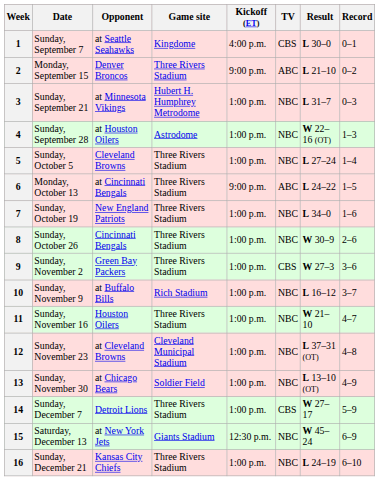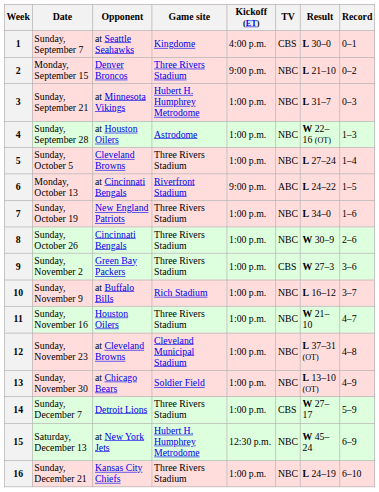 <table class="wikitable">
 <tr style="background:pink;">
 <th>Week</th>
 <th>Date</th>
 <th>Opponent</th>
 <th>Game site</th>
 <th>Kickoff <small>(<a href='#'>ET</a>)</small></th>
 <th>TV</th>
 <th>Result</th>
 <th>Record</th>
 </tr>
 <tr style="background:#ffdddd;">
 <th>1</th>
 <td>Sunday, September 7</td>
 <td>at <a href='#'>Seattle Seahawks</a></td>
 <td><a href='#'>Kingdome</a></td>
 <td>4:00 p.m.</td>
 <td>CBS</td>
 <td><strong>L</strong> 30–0</td>
 <td>0–1</td>
 </tr>
 <tr style="background:#ffdddd;">
 <th>2</th>
 <td>Monday, September 15</td>
 <td><a href='#'>Denver Broncos</a></td>
 <td><a href='#'>Three Rivers Stadium</a></td>
 <td>9:00 p.m.</td>
-<td>ABC</td>
+<td>NBC</td>
 <td><strong>L</strong> 21–10</td>
 <td>0–2</td>
 </tr>
 <tr style="background:#ffdddd;">
 <th>3</th>
 <td>Sunday, September 21</td>
 <td>at <a href='#'>Minnesota Vikings</a></td>
 <td><a href='#'>Hubert H. Humphrey Metrodome</a></td>
 <td>1:00 p.m.</td>
 <td>NBC</td>
 <td><strong>L</strong> 31–7</td>
 <td>0–3</td>
 </tr>
 <tr style="background: #ddffdd;">
 <th>4</th>
 <td>Sunday, September 28</td>
 <td>at <a href='#'>Houston Oilers</a></td>
 <td><a href='#'>Astrodome</a></td>
 <td>1:00 p.m.</td>
 <td>NBC</td>
 <td><strong>W</strong> 22–16 <small>(OT)</small></td>
 <td>1–3</td>
 </tr>
 <tr style="background:#ffdddd;">
 <th>5</th>
 <td>Sunday, October 5</td>
 <td><a href='#'>Cleveland Browns</a></td>
 <td>Three Rivers Stadium</td>
 <td>1:00 p.m.</td>
 <td>NBC</td>
 <td><strong>L</strong> 27–24</td>
 <td>1–4</td>
 </tr>
 <tr style="background:#ffdddd;">
 <th>6</th>
 <td>Monday, October 13</td>
 <td>at <a href='#'>Cincinnati Bengals</a></td>
-<td>Three Rivers Stadium</td>
+<td><a href='#'>Riverfront Stadium</a></td>
 <td>9:00 p.m.</td>
 <td>ABC</td>
 <td><strong>L</strong> 24–22</td>
 <td>1–5</td>
 </tr>
 <tr style="background:#ffdddd;">
 <th>7</th>
 <td>Sunday, October 19</td>
 <td><a href='#'>New England Patriots</a></td>
 <td>Three Rivers Stadium</td>
 <td>1:00 p.m.</td>
 <td>NBC</td>
 <td><strong>L</strong> 34–0</td>
 <td>1–6</td>
 </tr>
 <tr style="background: #ddffdd;">
 <th>8</th>
 <td>Sunday, October 26</td>
 <td><a href='#'>Cincinnati Bengals</a></td>
 <td>Three Rivers Stadium</td>
 <td>1:00 p.m.</td>
 <td>NBC</td>
 <td><strong>W</strong> 30–9</td>
 <td>2–6</td>
 </tr>
 <tr style="background: #ddffdd;">
 <th>9</th>
 <td>Sunday, November 2</td>
 <td><a href='#'>Green Bay Packers</a></td>
 <td>Three Rivers Stadium</td>
 <td>1:00 p.m.</td>
 <td>CBS</td>
 <td><strong>W</strong> 27–3</td>
 <td>3–6</td>
 </tr>
 <tr style="background:#ffdddd;">
 <th>10</th>
 <td>Sunday, November 9</td>
 <td>at <a href='#'>Buffalo Bills</a></td>
 <td><a href='#'>Rich Stadium</a></td>
 <td>1:00 p.m.</td>
 <td>NBC</td>
 <td><strong>L</strong> 16–12</td>
 <td>3–7</td>
 </tr>
 <tr style="background: #ddffdd;">
 <th>11</th>
 <td>Sunday, November 16</td>
 <td><a href='#'>Houston Oilers</a></td>
 <td>Three Rivers Stadium</td>
 <td>1:00 p.m.</td>
 <td>NBC</td>
 <td><strong>W</strong> 21–10</td>
 <td>4–7</td>
 </tr>
 <tr style="background:#ffdddd;">
 <th>12</th>
 <td>Sunday, November 23</td>
 <td>at <a href='#'>Cleveland Browns</a></td>
 <td><a href='#'>Cleveland Municipal Stadium</a></td>
 <td>1:00 p.m.</td>
 <td>NBC</td>
 <td><strong>L</strong> 37–31 <small>(OT)</small></td>
 <td>4–8</td>
 </tr>
 <tr style="background:#ffdddd;">
 <th>13</th>
 <td>Sunday, November 30</td>
 <td>at <a href='#'>Chicago Bears</a></td>
 <td><a href='#'>Soldier Field</a></td>
 <td>1:00 p.m.</td>
 <td>NBC</td>
 <td><strong>L</strong> 13–10 <small>(OT)</small></td>
 <td>4–9</td>
 </tr>
 <tr style="background: #ddffdd;">
 <th>14</th>
 <td>Sunday, December 7</td>
 <td><a href='#'>Detroit Lions</a></td>
 <td>Three Rivers Stadium</td>
 <td>1:00 p.m.</td>
 <td>CBS</td>
 <td><strong>W</strong> 27–17</td>
 <td>5–9</td>
 </tr>
 <tr style="background: #ddffdd;">
 <th>15</th>
 <td>Saturday, December 13</td>
 <td>at <a href='#'>New York Jets</a></td>
-<td><a href='#'>Giants Stadium</a></td>
+<td><a href='#'>Hubert H. Humphrey Metrodome</a></td>
 <td>12:30 p.m.</td>
 <td>NBC</td>
 <td><strong>W</strong> 45–24</td>
 <td>6–9</td>
 </tr>
 <tr style="background:#ffdddd;">
 <th>16</th>
 <td>Sunday, December 21</td>
 <td><a href='#'>Kansas City Chiefs</a></td>
 <td>Three Rivers Stadium</td>
 <td>1:00 p.m.</td>
 <td>NBC</td>
 <td><strong>L</strong> 24–19</td>
 <td>6–10</td>
 </tr>
 </table>
